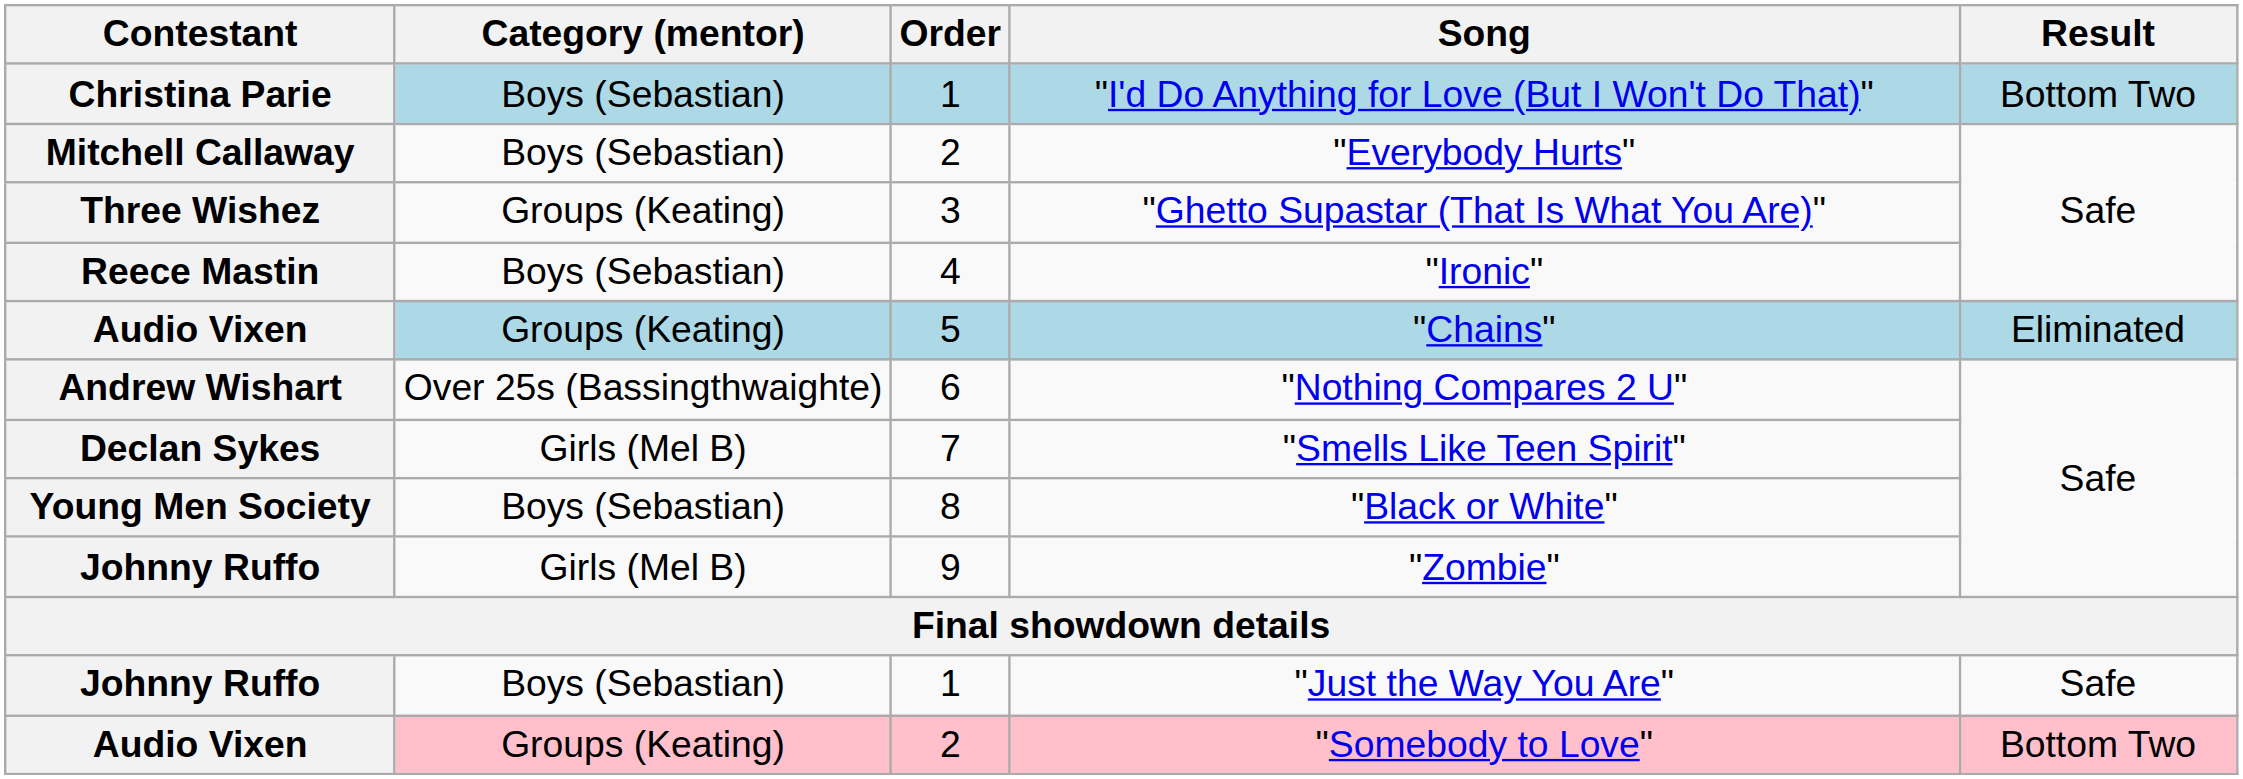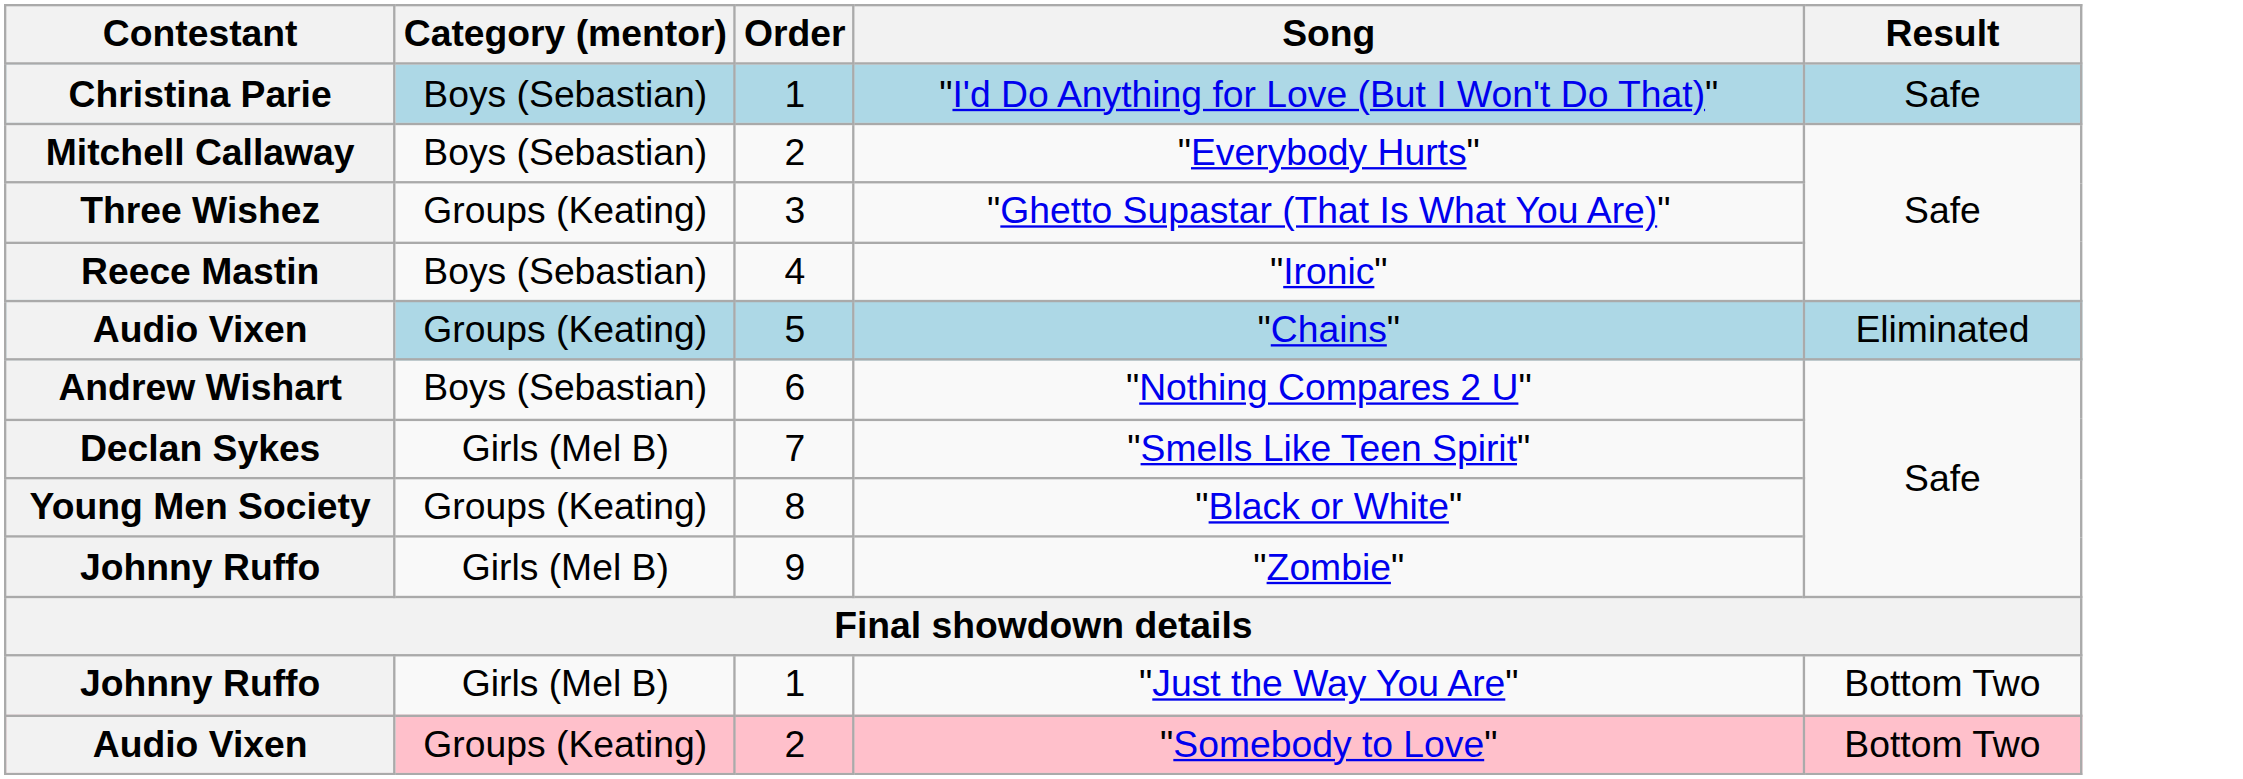 <table class="wikitable plainrowheaders" style="text-align:center;">
 <tr>
 <th scope="col" style="width:10em;">Contestant</th>
 <th scope="col">Category (mentor)</th>
 <th scope="col">Order</th>
 <th scope="col" style="width:25em;">Song</th>
 <th scope="col" style="width:7em;">Result</th>
 </tr>
 <tr style="background:lightblue;">
 <th scope="row">Christina Parie</th>
 <td>Boys (Sebastian)</td>
 <td>1</td>
 <td>"<a href='#'>I'd Do Anything for Love (But I Won't Do That)</a>"</td>
-<td>Bottom Two</td>
+<td>Safe</td>
 </tr>
 <tr>
 <th scope="row">Mitchell Callaway</th>
 <td>Boys (Sebastian)</td>
 <td>2</td>
 <td>"<a href='#'>Everybody Hurts</a>"</td>
 <td rowspan=3>Safe</td>
 </tr>
 <tr>
 <th scope="row">Three Wishez</th>
 <td>Groups (Keating)</td>
 <td>3</td>
 <td>"<a href='#'>Ghetto Supastar (That Is What You Are)</a>"</td>
 </tr>
 <tr>
 <th scope="row">Reece Mastin</th>
 <td>Boys (Sebastian)</td>
 <td>4</td>
 <td>"<a href='#'>Ironic</a>"</td>
 </tr>
 <tr style="background:lightblue;">
 <th scope="row">Audio Vixen</th>
 <td>Groups (Keating)</td>
 <td>5</td>
 <td>"<a href='#'>Chains</a>"</td>
 <td>Eliminated</td>
 </tr>
 <tr>
 <th scope="row">Andrew Wishart</th>
-<td>Over 25s (Bassingthwaighte)</td>
+<td>Boys (Sebastian)</td>
 <td>6</td>
 <td>"<a href='#'>Nothing Compares 2 U</a>"</td>
 <td rowspan=4>Safe</td>
 </tr>
 <tr>
 <th scope="row">Declan Sykes</th>
 <td>Girls (Mel B)</td>
 <td>7</td>
 <td>"<a href='#'>Smells Like Teen Spirit</a>"</td>
 </tr>
 <tr>
 <th scope="row">Young Men Society</th>
-<td>Boys (Sebastian)</td>
+<td>Groups (Keating)</td>
 <td>8</td>
 <td>"<a href='#'>Black or White</a>"</td>
 </tr>
 <tr>
 <th scope="row">Johnny Ruffo</th>
 <td>Girls (Mel B)</td>
 <td>9</td>
 <td>"<a href='#'>Zombie</a>"</td>
 </tr>
 <tr>
 <th colspan=5>Final showdown details</th>
 </tr>
 <tr>
 <th scope="row">Johnny Ruffo</th>
-<td>Boys (Sebastian)</td>
+<td>Girls (Mel B)</td>
 <td>1</td>
 <td>"<a href='#'>Just the Way You Are</a>"</td>
-<td>Safe</td>
+<td>Bottom Two</td>
 </tr>
 <tr style="background:pink;">
 <th scope="row">Audio Vixen</th>
 <td>Groups (Keating)</td>
 <td>2</td>
 <td>"<a href='#'>Somebody to Love</a>"</td>
 <td>Bottom Two</td>
 </tr>
 </table>
